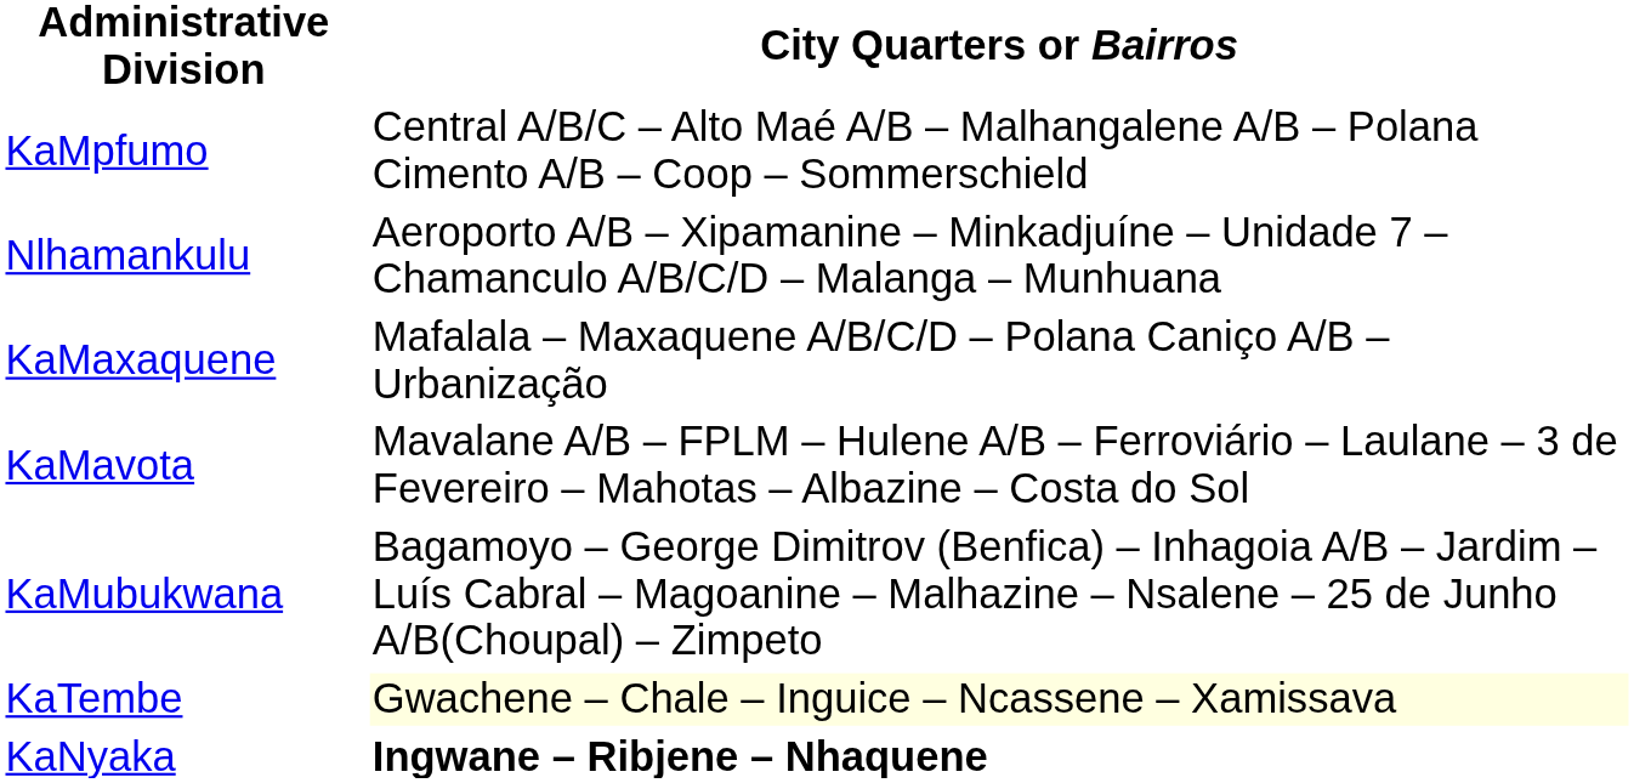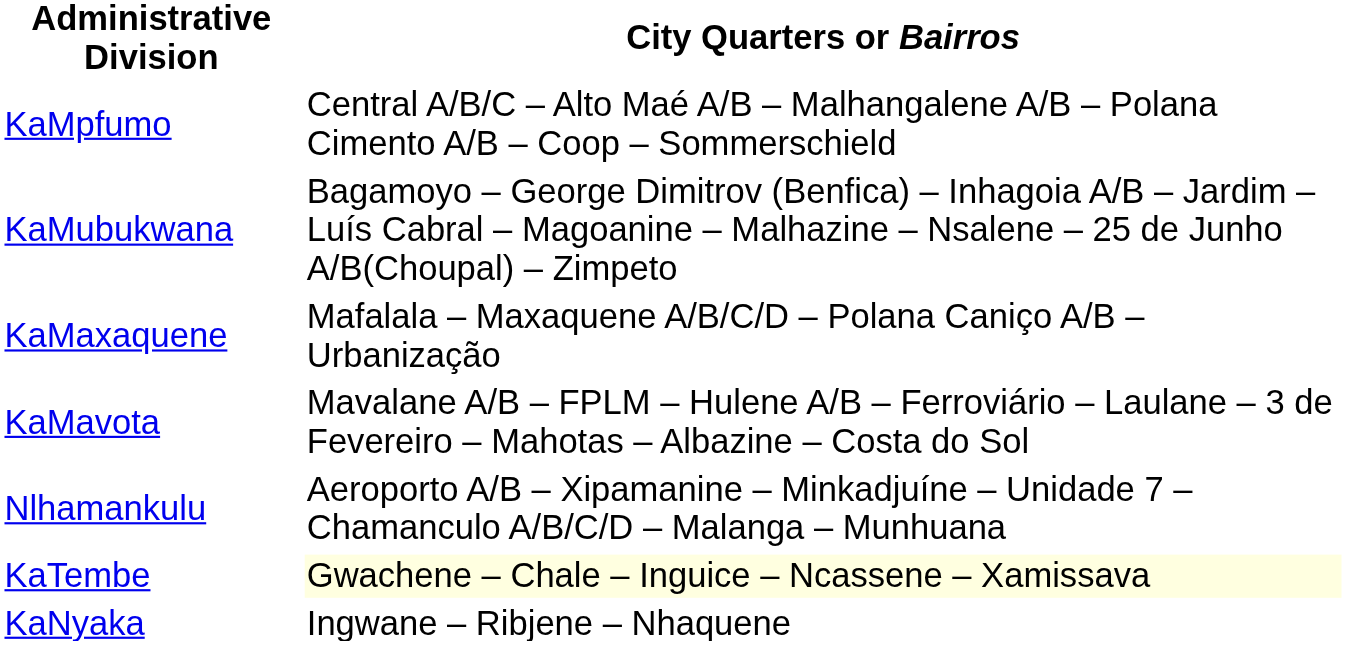 <table>
 <tr>
 <th>Administrative Division</th>
 <th>City Quarters or <em>Bairros</em></th>
 </tr>
 <tr>
 <td><a href='#'>KaMpfumo</a></td>
 <td>Central A/B/C – Alto Maé A/B – Malhangalene A/B – Polana Cimento A/B – Coop – Sommerschield</td>
 </tr>
 <tr>
-<td><a href='#'>Nlhamankulu</a></td>
-<td>Aeroporto A/B – Xipamanine – Minkadjuíne – Unidade 7 – Chamanculo A/B/C/D – Malanga – Munhuana</td>
+<td><a href='#'>KaMubukwana</a></td>
+<td>Bagamoyo – George Dimitrov (Benfica) – Inhagoia A/B – Jardim – Luís Cabral – Magoanine – Malhazine – Nsalene – 25 de Junho A/B(Choupal) – Zimpeto</td>
 </tr>
 <tr>
 <td><a href='#'>KaMaxaquene</a></td>
 <td>Mafalala – Maxaquene A/B/C/D – Polana Caniço A/B – Urbanização</td>
 </tr>
 <tr>
 <td><a href='#'>KaMavota</a></td>
 <td>Mavalane A/B – FPLM – Hulene A/B – Ferroviário – Laulane – 3 de Fevereiro – Mahotas – Albazine – Costa do Sol</td>
 </tr>
 <tr>
-<td><a href='#'>KaMubukwana</a></td>
-<td>Bagamoyo – George Dimitrov (Benfica) – Inhagoia A/B – Jardim – Luís Cabral – Magoanine – Malhazine – Nsalene – 25 de Junho A/B(Choupal) – Zimpeto</td>
+<td><a href='#'>Nlhamankulu</a></td>
+<td>Aeroporto A/B – Xipamanine – Minkadjuíne – Unidade 7 – Chamanculo A/B/C/D – Malanga – Munhuana</td>
 </tr>
 <tr>
 <td><a href='#'>KaTembe</a></td>
 <td style="background: lightyellow;">Gwachene – Chale – Inguice – Ncassene – Xamissava</td>
 </tr>
 <tr>
 <td><a href='#'>KaNyaka</a></td>
-<td><strong>Ingwane – Ribjene – Nhaquene</strong></td>
+<td>Ingwane – Ribjene – Nhaquene</td>
 </tr>
 <tr>
 </tr>
 </table>
